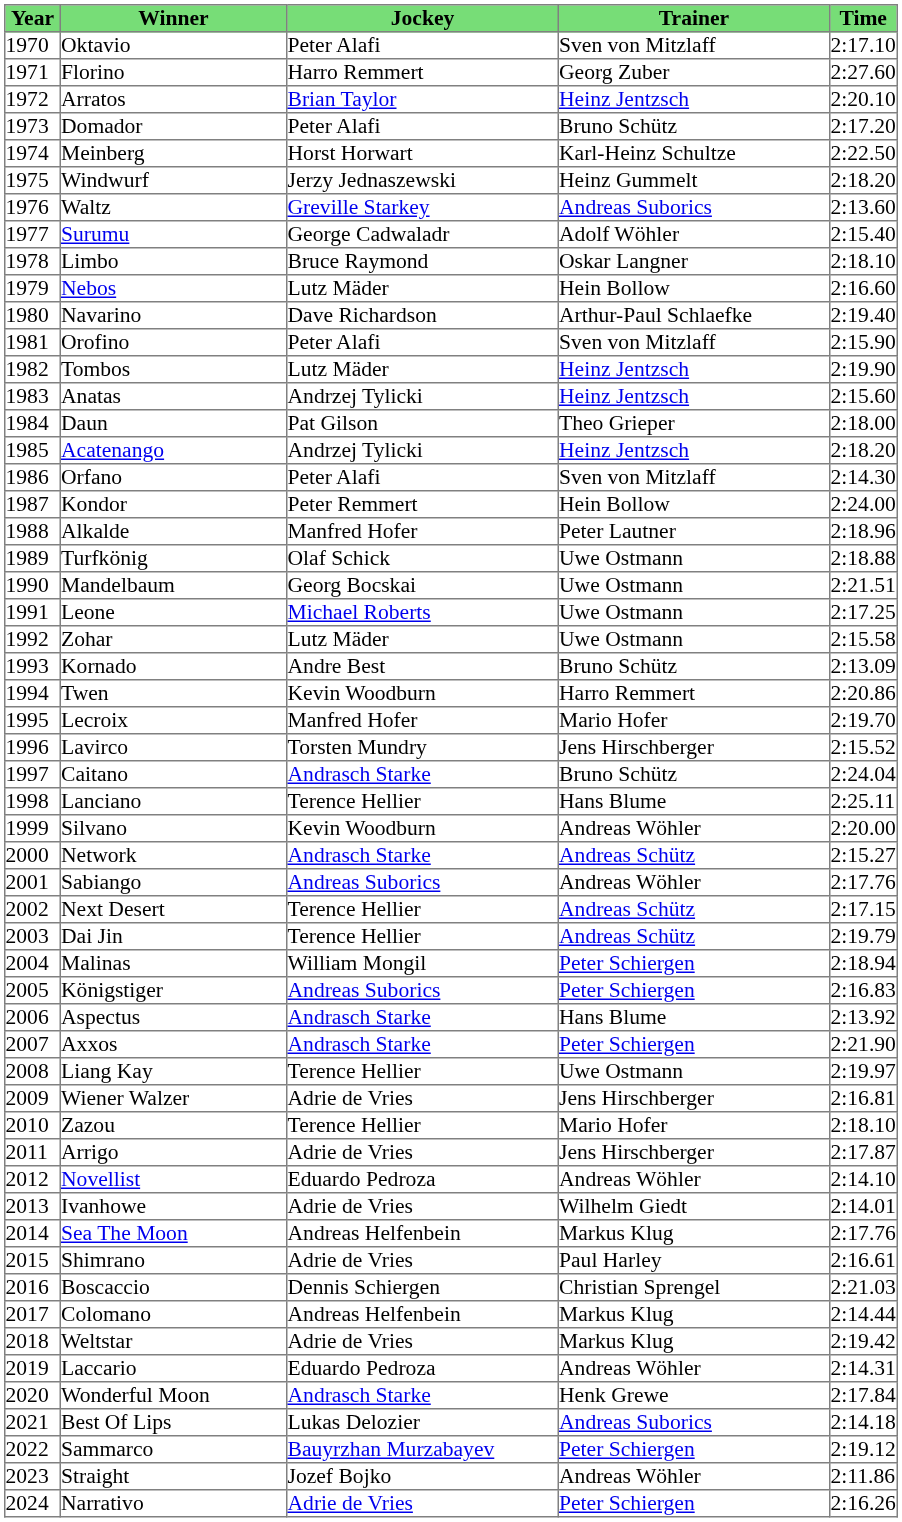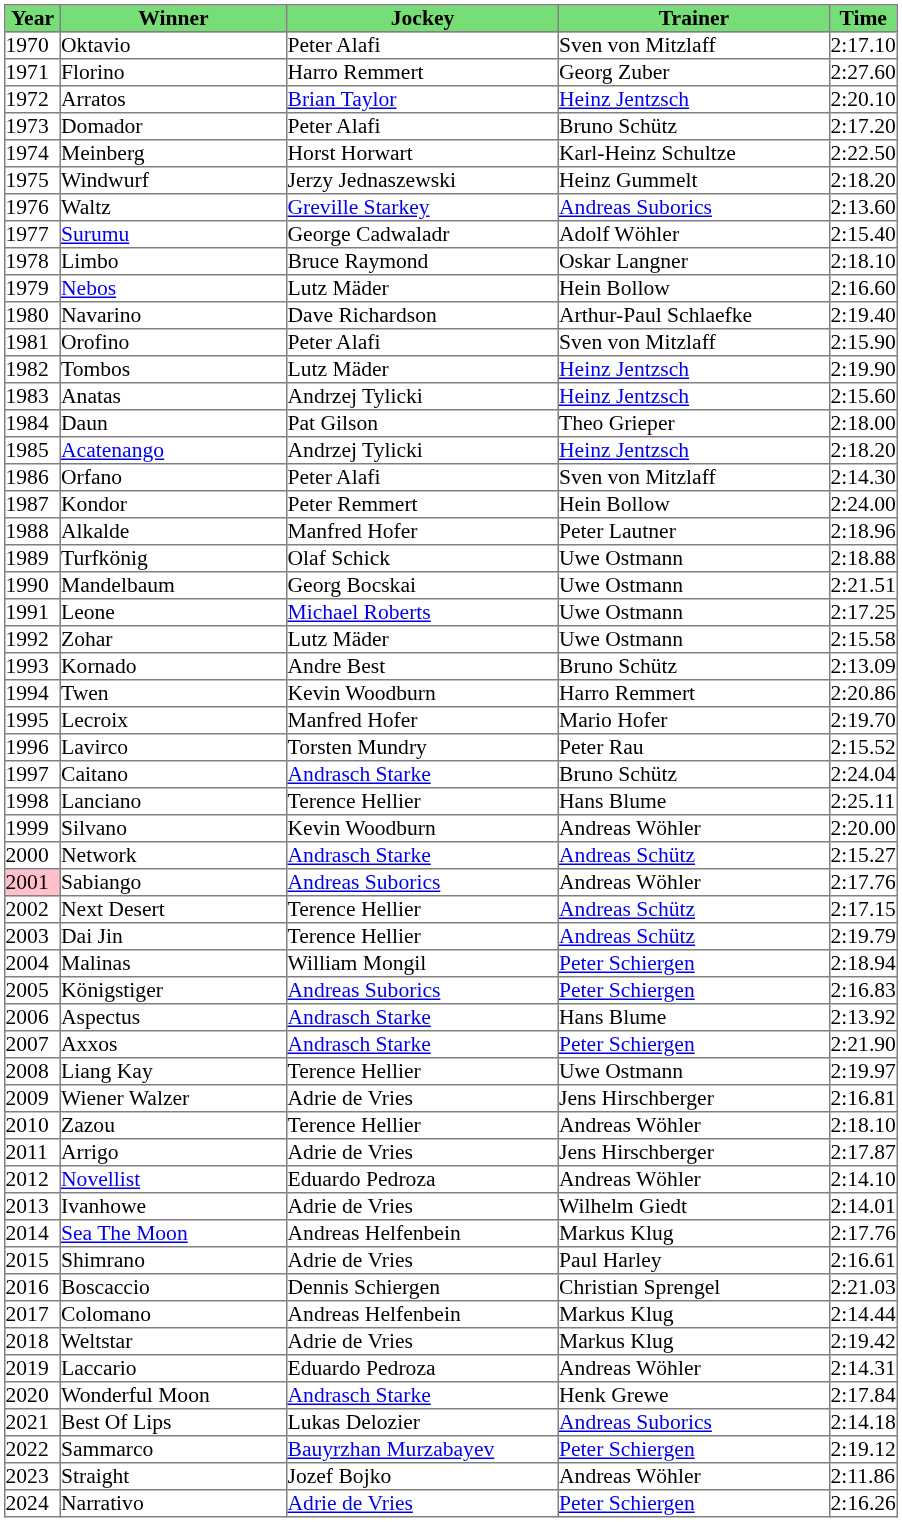 <table class = "sortable" | border="1" cellpadding="0" style="border-collapse: collapse; font-size:90%">
 <tr bgcolor="#77dd77" align="center">
 <th width="36px"><strong>Year</strong><br></th>
 <th width="150px"><strong>Winner</strong><br></th>
 <th width="180px"><strong>Jockey</strong><br></th>
 <th width="180px"><strong>Trainer</strong><br></th>
 <th><strong>Time</strong><br></th>
 </tr>
 <tr>
 <td>1970</td>
 <td>Oktavio</td>
 <td>Peter Alafi</td>
 <td>Sven von Mitzlaff</td>
 <td>2:17.10</td>
 </tr>
 <tr>
 <td>1971</td>
 <td>Florino</td>
 <td>Harro Remmert</td>
 <td>Georg Zuber</td>
 <td>2:27.60</td>
 </tr>
 <tr>
 <td>1972</td>
 <td>Arratos</td>
 <td><a href='#'>Brian Taylor</a></td>
 <td><a href='#'>Heinz Jentzsch</a></td>
 <td>2:20.10</td>
 </tr>
 <tr>
 <td>1973</td>
 <td>Domador</td>
 <td>Peter Alafi</td>
 <td>Bruno Schütz</td>
 <td>2:17.20</td>
 </tr>
 <tr>
 <td>1974</td>
 <td>Meinberg</td>
 <td>Horst Horwart</td>
 <td>Karl-Heinz Schultze</td>
 <td>2:22.50</td>
 </tr>
 <tr>
 <td>1975</td>
 <td>Windwurf</td>
 <td>Jerzy Jednaszewski</td>
 <td>Heinz Gummelt</td>
 <td>2:18.20</td>
 </tr>
 <tr>
 <td>1976</td>
 <td>Waltz</td>
 <td><a href='#'>Greville Starkey</a></td>
 <td><a href='#'>Andreas Suborics</a></td>
 <td>2:13.60</td>
 </tr>
 <tr>
 <td>1977</td>
 <td><a href='#'>Surumu</a></td>
 <td>George Cadwaladr</td>
 <td>Adolf Wöhler</td>
 <td>2:15.40</td>
 </tr>
 <tr>
 <td>1978</td>
 <td>Limbo</td>
 <td>Bruce Raymond</td>
 <td>Oskar Langner</td>
 <td>2:18.10</td>
 </tr>
 <tr>
 <td>1979</td>
 <td><a href='#'>Nebos</a></td>
 <td>Lutz Mäder</td>
 <td>Hein Bollow</td>
 <td>2:16.60</td>
 </tr>
 <tr>
 <td>1980</td>
 <td>Navarino</td>
 <td>Dave Richardson</td>
 <td>Arthur-Paul Schlaefke</td>
 <td>2:19.40</td>
 </tr>
 <tr>
 <td>1981</td>
 <td>Orofino</td>
 <td>Peter Alafi</td>
 <td>Sven von Mitzlaff</td>
 <td>2:15.90</td>
 </tr>
 <tr>
 <td>1982</td>
 <td>Tombos</td>
 <td>Lutz Mäder</td>
 <td><a href='#'>Heinz Jentzsch</a></td>
 <td>2:19.90</td>
 </tr>
 <tr>
 <td>1983</td>
 <td>Anatas</td>
 <td>Andrzej Tylicki</td>
 <td><a href='#'>Heinz Jentzsch</a></td>
 <td>2:15.60</td>
 </tr>
 <tr>
 <td>1984</td>
 <td>Daun</td>
 <td>Pat Gilson</td>
 <td>Theo Grieper</td>
 <td>2:18.00</td>
 </tr>
 <tr>
 <td>1985</td>
 <td><a href='#'>Acatenango</a></td>
 <td>Andrzej Tylicki</td>
 <td><a href='#'>Heinz Jentzsch</a></td>
 <td>2:18.20</td>
 </tr>
 <tr>
 <td>1986</td>
 <td>Orfano</td>
 <td>Peter Alafi</td>
 <td>Sven von Mitzlaff</td>
 <td>2:14.30</td>
 </tr>
 <tr>
 <td>1987</td>
 <td>Kondor</td>
 <td>Peter Remmert</td>
 <td>Hein Bollow</td>
 <td>2:24.00</td>
 </tr>
 <tr>
 <td>1988</td>
 <td>Alkalde</td>
 <td>Manfred Hofer</td>
 <td>Peter Lautner</td>
 <td>2:18.96</td>
 </tr>
 <tr>
 <td>1989</td>
 <td>Turfkönig</td>
 <td>Olaf Schick</td>
 <td>Uwe Ostmann</td>
 <td>2:18.88</td>
 </tr>
 <tr>
 <td>1990</td>
 <td>Mandelbaum</td>
 <td>Georg Bocskai</td>
 <td>Uwe Ostmann</td>
 <td>2:21.51</td>
 </tr>
 <tr>
 <td>1991</td>
 <td>Leone</td>
 <td><a href='#'>Michael Roberts</a></td>
 <td>Uwe Ostmann</td>
 <td>2:17.25</td>
 </tr>
 <tr>
 <td>1992</td>
 <td>Zohar</td>
 <td>Lutz Mäder</td>
 <td>Uwe Ostmann</td>
 <td>2:15.58</td>
 </tr>
 <tr>
 <td>1993</td>
 <td>Kornado</td>
 <td>Andre Best</td>
 <td>Bruno Schütz</td>
 <td>2:13.09</td>
 </tr>
 <tr>
 <td>1994</td>
 <td>Twen</td>
 <td>Kevin Woodburn</td>
 <td>Harro Remmert</td>
 <td>2:20.86</td>
 </tr>
 <tr>
 <td>1995</td>
 <td>Lecroix</td>
 <td>Manfred Hofer</td>
 <td>Mario Hofer</td>
 <td>2:19.70</td>
 </tr>
 <tr>
 <td>1996</td>
 <td>Lavirco</td>
 <td>Torsten Mundry</td>
-<td>Jens Hirschberger</td>
+<td>Peter Rau</td>
 <td>2:15.52</td>
 </tr>
 <tr>
 <td>1997</td>
 <td>Caitano</td>
 <td><a href='#'>Andrasch Starke</a></td>
 <td>Bruno Schütz</td>
 <td>2:24.04</td>
 </tr>
 <tr>
 <td>1998</td>
 <td>Lanciano</td>
 <td>Terence Hellier</td>
 <td>Hans Blume</td>
 <td>2:25.11</td>
 </tr>
 <tr>
 <td>1999</td>
 <td>Silvano</td>
 <td>Kevin Woodburn</td>
 <td>Andreas Wöhler</td>
 <td>2:20.00</td>
 </tr>
 <tr>
 <td>2000</td>
 <td>Network</td>
 <td><a href='#'>Andrasch Starke</a></td>
 <td><a href='#'>Andreas Schütz</a></td>
 <td>2:15.27</td>
 </tr>
 <tr>
-<td>2001</td>
+<td style="background: pink;">2001</td>
 <td>Sabiango</td>
 <td><a href='#'>Andreas Suborics</a></td>
 <td>Andreas Wöhler</td>
 <td>2:17.76</td>
 </tr>
 <tr>
 <td>2002</td>
 <td>Next Desert</td>
 <td>Terence Hellier</td>
 <td><a href='#'>Andreas Schütz</a></td>
 <td>2:17.15</td>
 </tr>
 <tr>
 <td>2003</td>
 <td>Dai Jin</td>
 <td>Terence Hellier</td>
 <td><a href='#'>Andreas Schütz</a></td>
 <td>2:19.79</td>
 </tr>
 <tr>
 <td>2004</td>
 <td>Malinas</td>
 <td>William Mongil</td>
 <td><a href='#'>Peter Schiergen</a></td>
 <td>2:18.94</td>
 </tr>
 <tr>
 <td>2005</td>
 <td>Königstiger</td>
 <td><a href='#'>Andreas Suborics</a></td>
 <td><a href='#'>Peter Schiergen</a></td>
 <td>2:16.83</td>
 </tr>
 <tr>
 <td>2006</td>
 <td>Aspectus</td>
 <td><a href='#'>Andrasch Starke</a></td>
 <td>Hans Blume</td>
 <td>2:13.92</td>
 </tr>
 <tr>
 <td>2007</td>
 <td>Axxos</td>
 <td><a href='#'>Andrasch Starke</a></td>
 <td><a href='#'>Peter Schiergen</a></td>
 <td>2:21.90</td>
 </tr>
 <tr>
 <td>2008</td>
 <td>Liang Kay</td>
 <td>Terence Hellier</td>
 <td>Uwe Ostmann</td>
 <td>2:19.97</td>
 </tr>
 <tr>
 <td>2009</td>
 <td>Wiener Walzer</td>
 <td>Adrie de Vries</td>
 <td>Jens Hirschberger</td>
 <td>2:16.81</td>
 </tr>
 <tr>
 <td>2010</td>
 <td>Zazou</td>
 <td>Terence Hellier</td>
-<td>Mario Hofer</td>
+<td>Andreas Wöhler</td>
 <td>2:18.10</td>
 </tr>
 <tr>
 <td>2011</td>
 <td>Arrigo</td>
 <td>Adrie de Vries</td>
 <td>Jens Hirschberger</td>
 <td>2:17.87</td>
 </tr>
 <tr>
 <td>2012</td>
 <td><a href='#'>Novellist</a></td>
 <td>Eduardo Pedroza</td>
 <td>Andreas Wöhler</td>
 <td>2:14.10</td>
 </tr>
 <tr>
 <td>2013</td>
 <td>Ivanhowe</td>
 <td>Adrie de Vries</td>
 <td>Wilhelm Giedt</td>
 <td>2:14.01</td>
 </tr>
 <tr>
 <td>2014</td>
 <td><a href='#'>Sea The Moon</a></td>
 <td>Andreas Helfenbein</td>
 <td>Markus Klug</td>
 <td>2:17.76</td>
 </tr>
 <tr>
 <td>2015</td>
 <td>Shimrano</td>
 <td>Adrie de Vries</td>
 <td>Paul Harley</td>
 <td>2:16.61</td>
 </tr>
 <tr>
 <td>2016</td>
 <td>Boscaccio</td>
 <td>Dennis Schiergen</td>
 <td>Christian Sprengel</td>
 <td>2:21.03</td>
 </tr>
 <tr>
 <td>2017</td>
 <td>Colomano</td>
 <td>Andreas Helfenbein</td>
 <td>Markus Klug</td>
 <td>2:14.44</td>
 </tr>
 <tr>
 <td>2018</td>
 <td>Weltstar</td>
 <td>Adrie de Vries</td>
 <td>Markus Klug</td>
 <td>2:19.42</td>
 </tr>
 <tr>
 <td>2019</td>
 <td>Laccario</td>
 <td>Eduardo Pedroza</td>
 <td>Andreas Wöhler</td>
 <td>2:14.31</td>
 </tr>
 <tr>
 <td>2020</td>
 <td>Wonderful Moon</td>
 <td><a href='#'>Andrasch Starke</a></td>
 <td>Henk Grewe</td>
 <td>2:17.84</td>
 </tr>
 <tr>
 <td>2021</td>
 <td>Best Of Lips</td>
 <td>Lukas Delozier</td>
 <td><a href='#'>Andreas Suborics</a></td>
 <td>2:14.18</td>
 </tr>
 <tr>
 <td>2022</td>
 <td>Sammarco</td>
 <td><a href='#'>Bauyrzhan Murzabayev</a></td>
 <td><a href='#'>Peter Schiergen</a></td>
 <td>2:19.12</td>
 </tr>
 <tr>
 <td>2023</td>
 <td>Straight</td>
 <td>Jozef Bojko</td>
 <td>Andreas Wöhler</td>
 <td>2:11.86</td>
 </tr>
 <tr>
 <td>2024</td>
 <td>Narrativo</td>
 <td><a href='#'>Adrie de Vries</a></td>
 <td><a href='#'>Peter Schiergen</a></td>
 <td>2:16.26</td>
 </tr>
 </table>
